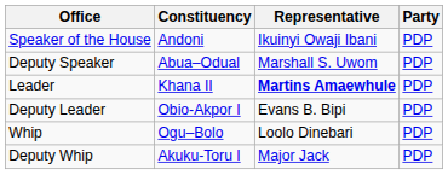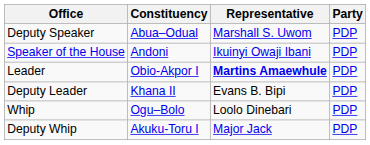 <table class=wikitable>
 <tr>
 <th>Office</th>
 <th>Constituency</th>
 <th>Representative</th>
 <th>Party</th>
 </tr>
 <tr>
+<td>Deputy Speaker</td>
+<td><a href='#'>Abua–Odual</a></td>
+<td><a href='#'>Marshall S. Uwom</a></td>
+<td><a href='#'>PDP</a></td>
+</tr>
+<tr>
 <td><a href='#'>Speaker of the House</a></td>
 <td><a href='#'>Andoni</a></td>
 <td><a href='#'>Ikuinyi Owaji Ibani</a></td>
 <td><a href='#'>PDP</a></td>
 </tr>
 <tr>
-<td>Deputy Speaker</td>
-<td><a href='#'>Abua–Odual</a></td>
-<td><a href='#'>Marshall S. Uwom</a></td>
-<td><a href='#'>PDP</a></td>
-</tr>
-<tr>
 <td>Leader</td>
-<td><a href='#'>Khana II</a></td>
+<td><a href='#'>Obio-Akpor I</a></td>
 <td><strong><a href='#'>Martins Amaewhule</a></strong></td>
 <td><a href='#'>PDP</a></td>
 </tr>
 <tr>
 <td>Deputy Leader</td>
-<td><a href='#'>Obio-Akpor I</a></td>
+<td><a href='#'>Khana II</a></td>
 <td>Evans B. Bipi</td>
 <td><a href='#'>PDP</a></td>
 </tr>
 <tr>
 <td>Whip</td>
 <td><a href='#'>Ogu–Bolo</a></td>
 <td>Loolo Dinebari</td>
 <td><a href='#'>PDP</a></td>
 </tr>
 <tr>
 <td>Deputy Whip</td>
 <td><a href='#'>Akuku-Toru I</a></td>
 <td><a href='#'>Major Jack</a></td>
 <td><a href='#'>PDP</a></td>
 </tr>
 </table>
